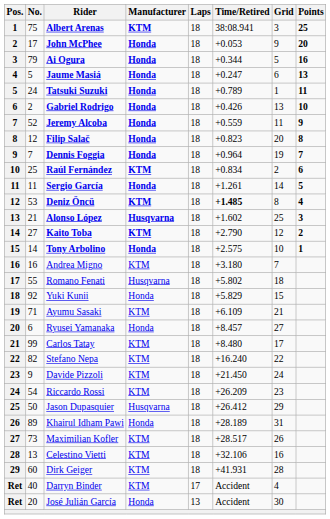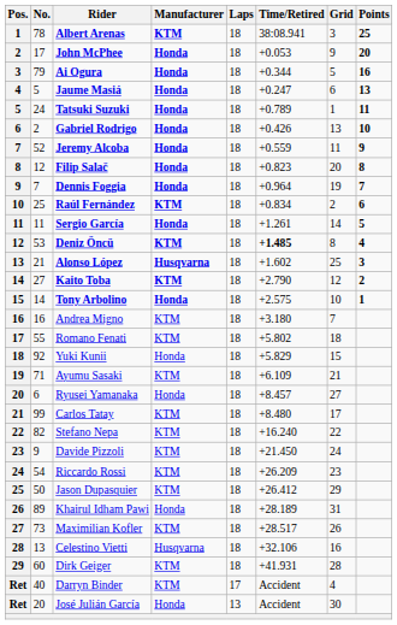 <table class="wikitable" style="font-size: 95%;">
 <tr>
 <th>Pos.</th>
 <th>No.</th>
 <th>Rider</th>
 <th>Manufacturer</th>
 <th>Laps</th>
 <th>Time/Retired</th>
 <th>Grid</th>
 <th>Points</th>
 </tr>
 <tr>
 <th>1</th>
-<td>75</td>
+<td>78</td>
 <td> <strong><a href='#'>Albert Arenas</a></strong></td>
 <td><strong><a href='#'>KTM</a></strong></td>
 <td>18</td>
 <td>38:08.941</td>
 <td>3</td>
 <td><strong>25</strong></td>
 </tr>
 <tr>
 <th>2</th>
 <td>17</td>
 <td> <strong><a href='#'>John McPhee</a></strong></td>
 <td><strong><a href='#'>Honda</a></strong></td>
 <td>18</td>
 <td>+0.053</td>
 <td>9</td>
 <td><strong>20</strong></td>
 </tr>
 <tr>
 <th>3</th>
 <td>79</td>
 <td> <strong><a href='#'>Ai Ogura</a></strong></td>
 <td><strong><a href='#'>Honda</a></strong></td>
 <td>18</td>
 <td>+0.344</td>
 <td>5</td>
 <td><strong>16</strong></td>
 </tr>
 <tr>
 <th>4</th>
 <td>5</td>
 <td> <strong><a href='#'>Jaume Masiá</a></strong></td>
 <td><strong><a href='#'>Honda</a></strong></td>
 <td>18</td>
 <td>+0.247</td>
 <td>6</td>
 <td><strong>13</strong></td>
 </tr>
 <tr>
 <th>5</th>
 <td>24</td>
 <td> <strong><a href='#'>Tatsuki Suzuki</a></strong></td>
 <td><strong><a href='#'>Honda</a></strong></td>
 <td>18</td>
 <td>+0.789</td>
 <td>1</td>
 <td><strong>11</strong></td>
 </tr>
 <tr>
 <th>6</th>
 <td>2</td>
 <td> <strong><a href='#'>Gabriel Rodrigo</a></strong></td>
 <td><strong><a href='#'>Honda</a></strong></td>
 <td>18</td>
 <td>+0.426</td>
 <td>13</td>
 <td><strong>10</strong></td>
 </tr>
 <tr>
 <th>7</th>
 <td>52</td>
 <td> <strong><a href='#'>Jeremy Alcoba</a></strong></td>
 <td><strong><a href='#'>Honda</a></strong></td>
 <td>18</td>
 <td>+0.559</td>
 <td>11</td>
 <td><strong>9</strong></td>
 </tr>
 <tr>
 <th>8</th>
 <td>12</td>
 <td> <strong><a href='#'>Filip Salač</a></strong></td>
 <td><strong><a href='#'>Honda</a></strong></td>
 <td>18</td>
 <td>+0.823</td>
 <td>20</td>
 <td><strong>8</strong></td>
 </tr>
 <tr>
 <th>9</th>
 <td>7</td>
 <td> <strong><a href='#'>Dennis Foggia</a></strong></td>
 <td><strong><a href='#'>Honda</a></strong></td>
 <td>18</td>
 <td>+0.964</td>
 <td>19</td>
 <td><strong>7</strong></td>
 </tr>
 <tr>
 <th>10</th>
 <td>25</td>
 <td> <strong><a href='#'>Raúl Fernández</a></strong></td>
 <td><strong><a href='#'>KTM</a></strong></td>
 <td>18</td>
 <td>+0.834</td>
 <td>2</td>
 <td><strong>6</strong></td>
 </tr>
 <tr>
 <th>11</th>
 <td>11</td>
 <td> <strong><a href='#'>Sergio García</a></strong></td>
 <td><strong><a href='#'>Honda</a></strong></td>
 <td>18</td>
 <td>+1.261</td>
 <td>14</td>
 <td><strong>5</strong></td>
 </tr>
 <tr>
 <th>12</th>
 <td>53</td>
 <td> <strong><a href='#'>Deniz Öncü</a></strong></td>
 <td><strong><a href='#'>KTM</a></strong></td>
 <td>18</td>
 <td><strong>+1.485</strong></td>
 <td>8</td>
 <td><strong>4</strong></td>
 </tr>
 <tr>
 <th>13</th>
 <td>21</td>
 <td> <strong><a href='#'>Alonso López</a></strong></td>
 <td><strong><a href='#'>Husqvarna</a></strong></td>
 <td>18</td>
 <td>+1.602</td>
 <td>25</td>
 <td><strong>3</strong></td>
 </tr>
 <tr>
 <th>14</th>
 <td>27</td>
 <td> <strong><a href='#'>Kaito Toba</a></strong></td>
 <td><strong><a href='#'>KTM</a></strong></td>
 <td>18</td>
 <td>+2.790</td>
 <td>12</td>
 <td><strong>2</strong></td>
 </tr>
 <tr>
 <th>15</th>
 <td>14</td>
 <td> <strong><a href='#'>Tony Arbolino</a></strong></td>
 <td><strong><a href='#'>Honda</a></strong></td>
 <td>18</td>
 <td>+2.575</td>
 <td>10</td>
 <td><strong>1</strong></td>
 </tr>
 <tr>
 <th>16</th>
 <td>16</td>
 <td> <a href='#'>Andrea Migno</a></td>
 <td><a href='#'>KTM</a></td>
 <td>18</td>
 <td>+3.180</td>
 <td>7</td>
 <td></td>
 </tr>
 <tr>
 <th>17</th>
 <td>55</td>
 <td> <a href='#'>Romano Fenati</a></td>
-<td><a href='#'>Husqvarna</a></td>
+<td><a href='#'>KTM</a></td>
 <td>18</td>
 <td>+5.802</td>
 <td>18</td>
 <td></td>
 </tr>
 <tr>
 <th>18</th>
 <td>92</td>
 <td> <a href='#'>Yuki Kunii</a></td>
 <td><a href='#'>Honda</a></td>
 <td>18</td>
 <td>+5.829</td>
 <td>15</td>
 <td></td>
 </tr>
 <tr>
 <th>19</th>
 <td>71</td>
 <td> <a href='#'>Ayumu Sasaki</a></td>
 <td><a href='#'>KTM</a></td>
 <td>18</td>
 <td>+6.109</td>
 <td>21</td>
 <td></td>
 </tr>
 <tr>
 <th>20</th>
 <td>6</td>
 <td> <a href='#'>Ryusei Yamanaka</a></td>
 <td><a href='#'>Honda</a></td>
 <td>18</td>
 <td>+8.457</td>
 <td>27</td>
 <td></td>
 </tr>
 <tr>
 <th>21</th>
 <td>99</td>
 <td> <a href='#'>Carlos Tatay</a></td>
 <td><a href='#'>KTM</a></td>
 <td>18</td>
 <td>+8.480</td>
 <td>17</td>
 <td></td>
 </tr>
 <tr>
 <th>22</th>
 <td>82</td>
 <td> <a href='#'>Stefano Nepa</a></td>
 <td><a href='#'>KTM</a></td>
 <td>18</td>
 <td>+16.240</td>
 <td>22</td>
 <td></td>
 </tr>
 <tr>
 <th>23</th>
 <td>9</td>
 <td> <a href='#'>Davide Pizzoli</a></td>
 <td><a href='#'>KTM</a></td>
 <td>18</td>
 <td>+21.450</td>
 <td>24</td>
 <td></td>
 </tr>
 <tr>
 <th>24</th>
 <td>54</td>
 <td> <a href='#'>Riccardo Rossi</a></td>
 <td><a href='#'>KTM</a></td>
 <td>18</td>
 <td>+26.209</td>
 <td>23</td>
 <td></td>
 </tr>
 <tr>
 <th>25</th>
 <td>50</td>
 <td> <a href='#'>Jason Dupasquier</a></td>
-<td><a href='#'>Husqvarna</a></td>
+<td><a href='#'>KTM</a></td>
 <td>18</td>
 <td>+26.412</td>
 <td>29</td>
 <td></td>
 </tr>
 <tr>
 <th>26</th>
 <td>89</td>
 <td> <a href='#'>Khairul Idham Pawi</a></td>
 <td><a href='#'>Honda</a></td>
 <td>18</td>
 <td>+28.189</td>
 <td>31</td>
 <td></td>
 </tr>
 <tr>
 <th>27</th>
 <td>73</td>
 <td> <a href='#'>Maximilian Kofler</a></td>
 <td><a href='#'>KTM</a></td>
 <td>18</td>
 <td>+28.517</td>
 <td>26</td>
 <td></td>
 </tr>
 <tr>
 <th>28</th>
 <td>13</td>
 <td> <a href='#'>Celestino Vietti</a></td>
-<td><a href='#'>KTM</a></td>
+<td><a href='#'>Husqvarna</a></td>
 <td>18</td>
 <td>+32.106</td>
 <td>16</td>
 <td></td>
 </tr>
 <tr>
 <th>29</th>
 <td>60</td>
 <td> <a href='#'>Dirk Geiger</a></td>
 <td><a href='#'>KTM</a></td>
 <td>18</td>
 <td>+41.931</td>
 <td>28</td>
 <td></td>
 </tr>
 <tr>
 <th>Ret</th>
 <td>40</td>
 <td> <a href='#'>Darryn Binder</a></td>
 <td><a href='#'>KTM</a></td>
 <td>17</td>
 <td>Accident</td>
 <td>4</td>
 <td></td>
 </tr>
 <tr>
 <th>Ret</th>
 <td>20</td>
 <td> <a href='#'>José Julián García</a></td>
 <td><a href='#'>Honda</a></td>
 <td>13</td>
 <td>Accident</td>
 <td>30</td>
 <td></td>
 </tr>
 <tr>
 <th colspan=8></th>
 </tr>
 </table>
